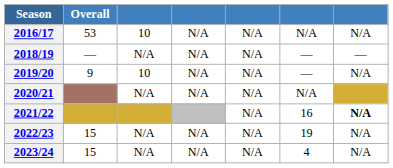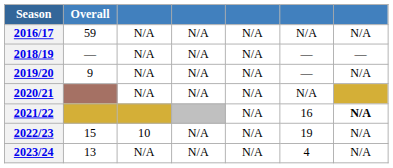 <table class="wikitable" style="font-size:86%; text-align:center; border:grey solid 1px; border-collapse:collapse; background:#ffffff;">
 <tr>
 <th style="background-color:#369; color:white; width:60px;"> Season </th>
 <th style="background-color:#4180be; color:white; width:55px;">Overall</th>
 <th style="background-color:#4180be; color:white; width:55px;"></th>
 <th style="background-color:#4180be; color:white; width:55px;"></th>
 <th style="background-color:#4180be; color:white; width:55px;"></th>
 <th style="background-color:#4180be; color:white; width:55px;"></th>
 <th style="background-color:#4180be; color:white; width:55px;"></th>
 </tr>
 <tr>
 <th scope=row align=center><a href='#'>2016/17</a></th>
-<td align=center>53</td>
-<td align=center>10</td>
+<td align=center>59</td>
+<td align=center>N/A</td>
 <td align=center>N/A</td>
 <td align=center>N/A</td>
 <td align=center>N/A</td>
 <td align=center>N/A</td>
 </tr>
 <tr>
 <th scope=row align=center><a href='#'>2018/19</a></th>
 <td align=center>—</td>
 <td align=center>N/A</td>
 <td align=center>N/A</td>
 <td align=center>N/A</td>
 <td align=center>—</td>
 <td align=center>—</td>
 </tr>
 <tr>
 <th scope=row align=center><a href='#'>2019/20</a></th>
 <td align=center>9</td>
-<td align=center>10</td>
+<td align=center>N/A</td>
 <td align=center>N/A</td>
 <td align=center>N/A</td>
 <td align=center>—</td>
 <td align=center>N/A</td>
 </tr>
 <tr>
 <th scope=row align=center><a href='#'>2020/21</a></th>
 <td align=center bgcolor=#A57164></td>
 <td align=center>N/A</td>
 <td align=center>N/A</td>
 <td align=center>N/A</td>
 <td align=center>N/A</td>
 <td align=center bgcolor=#D4AF37></td>
 </tr>
 <tr>
 <th scope=row align=center><a href='#'>2021/22</a></th>
 <td align=center bgcolor=#D4AF37></td>
 <td align=center bgcolor=#D4AF37></td>
 <td align=center bgcolor=silver></td>
 <td align=center>N/A</td>
 <td align=center>16</td>
 <td align=center><strong>N/A</strong></td>
 </tr>
 <tr>
 <th scope=row align=center><a href='#'>2022/23</a></th>
 <td align=center>15</td>
-<td align=center>N/A</td>
+<td align=center>10</td>
 <td align=center>N/A</td>
 <td align=center>N/A</td>
 <td align=center>19</td>
 <td align=center>N/A</td>
 </tr>
 <tr>
 <th scope=row align=center><a href='#'>2023/24</a></th>
-<td align=center>15</td>
+<td align=center>13</td>
 <td align=center>N/A</td>
 <td align=center>N/A</td>
 <td align=center>N/A</td>
 <td align=center>4</td>
 <td align=center>N/A</td>
 </tr>
 </table>
